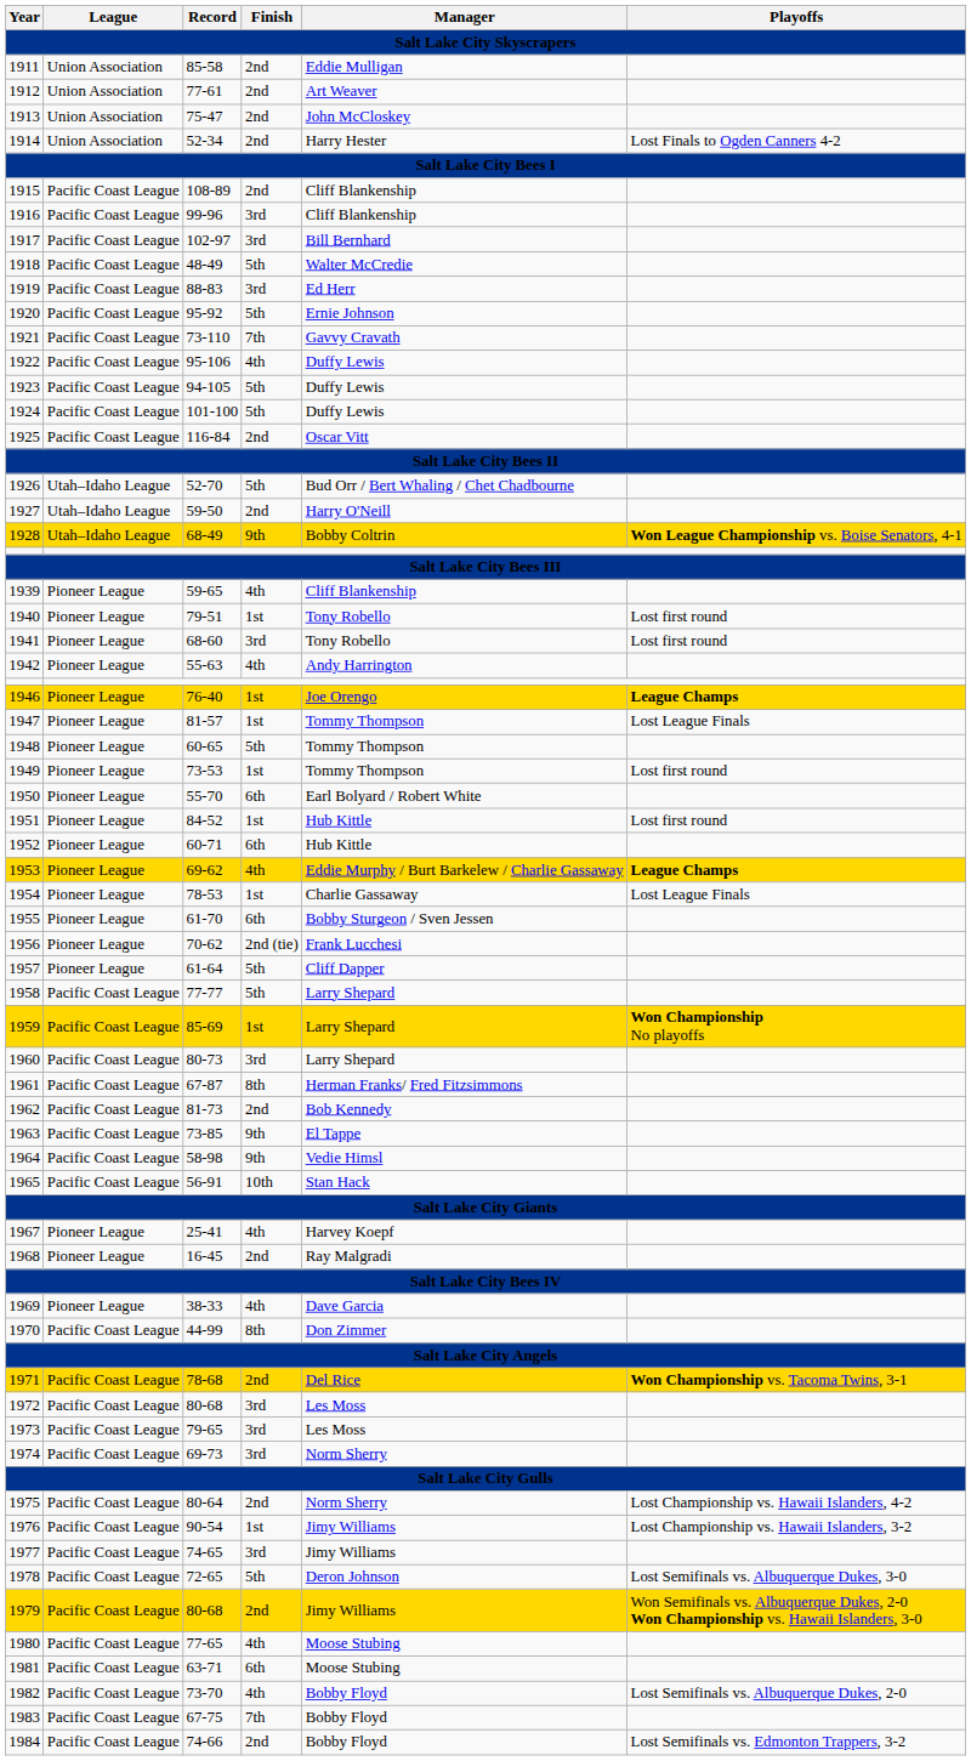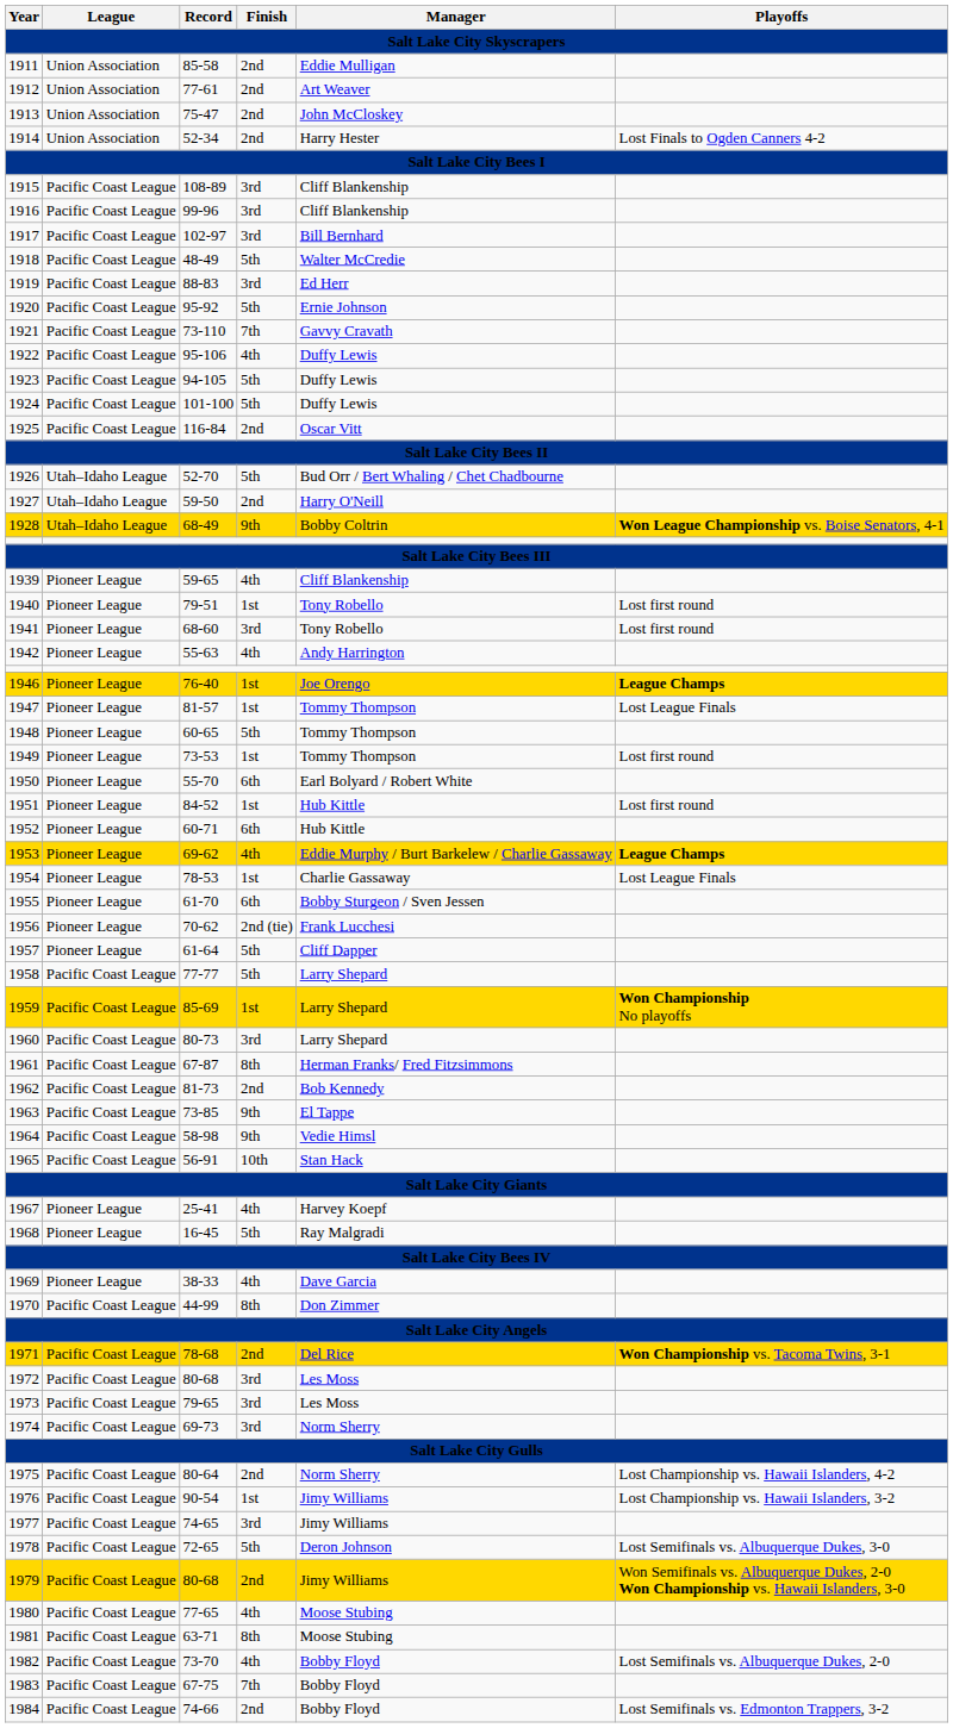 <table class="wikitable">
 <tr>
 <th>Year</th>
 <th>League</th>
 <th>Record</th>
 <th>Finish</th>
 <th>Manager</th>
 <th>Playoffs</th>
 </tr>
 <tr>
 <td align="center" colspan="6" style="background: #00338D;"><strong><span>Salt Lake City Skyscrapers</span></strong></td>
 </tr>
 <tr>
 <td>1911</td>
 <td>Union Association</td>
 <td>85-58</td>
 <td>2nd</td>
 <td><a href='#'>Eddie Mulligan</a></td>
 <td></td>
 </tr>
 <tr>
 <td>1912</td>
 <td>Union Association</td>
 <td>77-61</td>
 <td>2nd</td>
 <td><a href='#'>Art Weaver</a></td>
 <td></td>
 </tr>
 <tr>
 <td>1913</td>
 <td>Union Association</td>
 <td>75-47</td>
 <td>2nd</td>
 <td><a href='#'>John McCloskey</a></td>
 <td></td>
 </tr>
 <tr>
 <td>1914</td>
 <td>Union Association</td>
 <td>52-34</td>
 <td>2nd</td>
 <td>Harry Hester</td>
 <td>Lost Finals to <a href='#'>Ogden Canners</a> 4-2</td>
 </tr>
 <tr>
 <td align="center" colspan="6" style="background: #00338D;"><strong><span>Salt Lake City Bees I</span></strong></td>
 </tr>
 <tr>
 <td>1915</td>
 <td>Pacific Coast League</td>
 <td>108-89</td>
-<td>2nd</td>
+<td>3rd</td>
 <td>Cliff Blankenship</td>
 <td></td>
 </tr>
 <tr>
 <td>1916</td>
 <td>Pacific Coast League</td>
 <td>99-96</td>
 <td>3rd</td>
 <td>Cliff Blankenship</td>
 <td></td>
 </tr>
 <tr>
 <td>1917</td>
 <td>Pacific Coast League</td>
 <td>102-97</td>
 <td>3rd</td>
 <td><a href='#'>Bill Bernhard</a></td>
 <td></td>
 </tr>
 <tr>
 <td>1918</td>
 <td>Pacific Coast League</td>
 <td>48-49</td>
 <td>5th</td>
 <td><a href='#'>Walter McCredie</a></td>
 <td></td>
 </tr>
 <tr>
 <td>1919</td>
 <td>Pacific Coast League</td>
 <td>88-83</td>
 <td>3rd</td>
 <td><a href='#'>Ed Herr</a></td>
 <td></td>
 </tr>
 <tr>
 <td>1920</td>
 <td>Pacific Coast League</td>
 <td>95-92</td>
 <td>5th</td>
 <td><a href='#'>Ernie Johnson</a></td>
 <td></td>
 </tr>
 <tr>
 <td>1921</td>
 <td>Pacific Coast League</td>
 <td>73-110</td>
 <td>7th</td>
 <td><a href='#'>Gavvy Cravath</a></td>
 <td></td>
 </tr>
 <tr>
 <td>1922</td>
 <td>Pacific Coast League</td>
 <td>95-106</td>
 <td>4th</td>
 <td><a href='#'>Duffy Lewis</a></td>
 <td></td>
 </tr>
 <tr>
 <td>1923</td>
 <td>Pacific Coast League</td>
 <td>94-105</td>
 <td>5th</td>
 <td>Duffy Lewis</td>
 <td></td>
 </tr>
 <tr>
 <td>1924</td>
 <td>Pacific Coast League</td>
 <td>101-100</td>
 <td>5th</td>
 <td>Duffy Lewis</td>
 <td></td>
 </tr>
 <tr>
 <td>1925</td>
 <td>Pacific Coast League</td>
 <td>116-84</td>
 <td>2nd</td>
 <td><a href='#'>Oscar Vitt</a></td>
 <td></td>
 </tr>
 <tr>
 <td align="center" colspan="6" style="background: #00338D;"><strong><span>Salt Lake City Bees II</span></strong></td>
 </tr>
 <tr>
 <td>1926</td>
 <td>Utah–Idaho League</td>
 <td>52-70</td>
 <td>5th</td>
 <td>Bud Orr / <a href='#'>Bert Whaling</a> / <a href='#'>Chet Chadbourne</a></td>
 <td></td>
 </tr>
 <tr>
 <td>1927</td>
 <td>Utah–Idaho League</td>
 <td>59-50</td>
 <td>2nd</td>
 <td><a href='#'>Harry O'Neill</a></td>
 <td></td>
 </tr>
 <tr bgcolor="#FFD800">
 <td>1928</td>
 <td>Utah–Idaho League</td>
 <td>68-49</td>
 <td>9th</td>
 <td>Bobby Coltrin</td>
 <td><strong>Won League Championship</strong> vs. <a href='#'>Boise Senators</a>, 4-1</td>
 </tr>
 <tr>
 <td></td>
 </tr>
 <tr>
 <td align="center" colspan="6" style="background: #00338D;"><strong><span>Salt Lake City Bees III</span></strong></td>
 </tr>
 <tr>
 <td>1939</td>
 <td>Pioneer League</td>
 <td>59-65</td>
 <td>4th</td>
 <td><a href='#'>Cliff Blankenship</a></td>
 <td></td>
 </tr>
 <tr>
 <td>1940</td>
 <td>Pioneer League</td>
 <td>79-51</td>
 <td>1st</td>
 <td><a href='#'>Tony Robello</a></td>
 <td>Lost first round</td>
 </tr>
 <tr>
 <td>1941</td>
 <td>Pioneer League</td>
 <td>68-60</td>
 <td>3rd</td>
 <td>Tony Robello</td>
 <td>Lost first round</td>
 </tr>
 <tr>
 <td>1942</td>
 <td>Pioneer League</td>
 <td>55-63</td>
 <td>4th</td>
 <td><a href='#'>Andy Harrington</a></td>
 <td></td>
 </tr>
 <tr>
 <td></td>
 </tr>
 <tr bgcolor="#FFD800">
 <td>1946</td>
 <td>Pioneer League</td>
 <td>76-40</td>
 <td>1st</td>
 <td><a href='#'>Joe Orengo</a></td>
 <td><strong>League Champs</strong></td>
 </tr>
 <tr>
 <td>1947</td>
 <td>Pioneer League</td>
 <td>81-57</td>
 <td>1st</td>
 <td><a href='#'>Tommy Thompson</a></td>
 <td>Lost League Finals</td>
 </tr>
 <tr>
 <td>1948</td>
 <td>Pioneer League</td>
 <td>60-65</td>
 <td>5th</td>
 <td>Tommy Thompson</td>
 <td></td>
 </tr>
 <tr>
 <td>1949</td>
 <td>Pioneer League</td>
 <td>73-53</td>
 <td>1st</td>
 <td>Tommy Thompson</td>
 <td>Lost first round</td>
 </tr>
 <tr>
 <td>1950</td>
 <td>Pioneer League</td>
 <td>55-70</td>
 <td>6th</td>
 <td>Earl Bolyard / Robert White</td>
 <td></td>
 </tr>
 <tr>
 <td>1951</td>
 <td>Pioneer League</td>
 <td>84-52</td>
 <td>1st</td>
 <td><a href='#'>Hub Kittle</a></td>
 <td>Lost first round</td>
 </tr>
 <tr>
 <td>1952</td>
 <td>Pioneer League</td>
 <td>60-71</td>
 <td>6th</td>
 <td>Hub Kittle</td>
 <td></td>
 </tr>
 <tr bgcolor="#FFD800">
 <td>1953</td>
 <td>Pioneer League</td>
 <td>69-62</td>
 <td>4th</td>
 <td><a href='#'>Eddie Murphy</a> / Burt Barkelew / <a href='#'>Charlie Gassaway</a></td>
 <td><strong>League Champs</strong></td>
 </tr>
 <tr>
 <td>1954</td>
 <td>Pioneer League</td>
 <td>78-53</td>
 <td>1st</td>
 <td>Charlie Gassaway</td>
 <td>Lost League Finals</td>
 </tr>
 <tr>
 <td>1955</td>
 <td>Pioneer League</td>
 <td>61-70</td>
 <td>6th</td>
 <td><a href='#'>Bobby Sturgeon</a> / Sven Jessen</td>
 <td></td>
 </tr>
 <tr>
 <td>1956</td>
 <td>Pioneer League</td>
 <td>70-62</td>
 <td>2nd (tie)</td>
 <td><a href='#'>Frank Lucchesi</a></td>
 <td></td>
 </tr>
 <tr>
 <td>1957</td>
 <td>Pioneer League</td>
 <td>61-64</td>
 <td>5th</td>
 <td><a href='#'>Cliff Dapper</a></td>
 <td></td>
 </tr>
 <tr>
 <td>1958</td>
 <td>Pacific Coast League</td>
 <td>77-77</td>
 <td>5th</td>
 <td><a href='#'>Larry Shepard</a></td>
 <td></td>
 </tr>
 <tr bgcolor="#FFD800">
 <td>1959</td>
 <td>Pacific Coast League</td>
 <td>85-69</td>
 <td>1st</td>
 <td>Larry Shepard</td>
 <td><strong>Won Championship</strong><br>No playoffs</td>
 </tr>
 <tr>
 <td>1960</td>
 <td>Pacific Coast League</td>
 <td>80-73</td>
 <td>3rd</td>
 <td>Larry Shepard</td>
 <td></td>
 </tr>
 <tr>
 <td>1961</td>
 <td>Pacific Coast League</td>
 <td>67-87</td>
 <td>8th</td>
 <td><a href='#'>Herman Franks</a>/ <a href='#'>Fred Fitzsimmons</a></td>
 <td></td>
 </tr>
 <tr>
 <td>1962</td>
 <td>Pacific Coast League</td>
 <td>81-73</td>
 <td>2nd</td>
 <td><a href='#'>Bob Kennedy</a></td>
 <td></td>
 </tr>
 <tr>
 <td>1963</td>
 <td>Pacific Coast League</td>
 <td>73-85</td>
 <td>9th</td>
 <td><a href='#'>El Tappe</a></td>
 <td></td>
 </tr>
 <tr>
 <td>1964</td>
 <td>Pacific Coast League</td>
 <td>58-98</td>
 <td>9th</td>
 <td><a href='#'>Vedie Himsl</a></td>
 <td></td>
 </tr>
 <tr>
 <td>1965</td>
 <td>Pacific Coast League</td>
 <td>56-91</td>
 <td>10th</td>
 <td><a href='#'>Stan Hack</a></td>
 <td></td>
 </tr>
 <tr>
 <td align="center" colspan="6" style="background: #00338D;"><strong><span>Salt Lake City Giants</span></strong></td>
 </tr>
 <tr>
 <td>1967</td>
 <td>Pioneer League</td>
 <td>25-41</td>
 <td>4th</td>
 <td>Harvey Koepf</td>
 <td></td>
 </tr>
 <tr>
 <td>1968</td>
 <td>Pioneer League</td>
 <td>16-45</td>
-<td>2nd</td>
+<td>5th</td>
 <td>Ray Malgradi</td>
 <td></td>
 </tr>
 <tr>
 <td align="center" colspan="6" style="background: #00338D;"><strong><span>Salt Lake City Bees IV</span></strong></td>
 </tr>
 <tr>
 <td>1969</td>
 <td>Pioneer League</td>
 <td>38-33</td>
 <td>4th</td>
 <td><a href='#'>Dave Garcia</a></td>
 <td></td>
 </tr>
 <tr>
 <td>1970</td>
 <td>Pacific Coast League</td>
 <td>44-99</td>
 <td>8th</td>
 <td><a href='#'>Don Zimmer</a></td>
 <td></td>
 </tr>
 <tr>
 <td align="center" colspan="6" style="background: #00338D;"><strong><span>Salt Lake City Angels</span></strong></td>
 </tr>
 <tr bgcolor="#FFD800">
 <td>1971</td>
 <td>Pacific Coast League</td>
 <td>78-68</td>
 <td>2nd</td>
 <td><a href='#'>Del Rice</a></td>
 <td><strong> Won Championship</strong> vs. <a href='#'>Tacoma Twins</a>, 3-1</td>
 </tr>
 <tr>
 <td>1972</td>
 <td>Pacific Coast League</td>
 <td>80-68</td>
 <td>3rd</td>
 <td><a href='#'>Les Moss</a></td>
 <td></td>
 </tr>
 <tr>
 <td>1973</td>
 <td>Pacific Coast League</td>
 <td>79-65</td>
 <td>3rd</td>
 <td>Les Moss</td>
 <td></td>
 </tr>
 <tr>
 <td>1974</td>
 <td>Pacific Coast League</td>
 <td>69-73</td>
 <td>3rd</td>
 <td><a href='#'>Norm Sherry</a></td>
 <td></td>
 </tr>
 <tr>
 <td align="center" colspan="6" style="background: #00338D;"><strong><span>Salt Lake City Gulls</span></strong></td>
 </tr>
 <tr>
 <td>1975</td>
 <td>Pacific Coast League</td>
 <td>80-64</td>
 <td>2nd</td>
 <td><a href='#'>Norm Sherry</a></td>
 <td>Lost Championship vs. <a href='#'>Hawaii Islanders</a>, 4-2</td>
 </tr>
 <tr>
 <td>1976</td>
 <td>Pacific Coast League</td>
 <td>90-54</td>
 <td>1st</td>
 <td><a href='#'>Jimy Williams</a></td>
 <td>Lost Championship vs. <a href='#'>Hawaii Islanders</a>, 3-2</td>
 </tr>
 <tr>
 <td>1977</td>
 <td>Pacific Coast League</td>
 <td>74-65</td>
 <td>3rd</td>
 <td>Jimy Williams</td>
 <td></td>
 </tr>
 <tr>
 <td>1978</td>
 <td>Pacific Coast League</td>
 <td>72-65</td>
 <td>5th</td>
 <td><a href='#'>Deron Johnson</a></td>
 <td>Lost Semifinals vs. <a href='#'>Albuquerque Dukes</a>, 3-0</td>
 </tr>
 <tr bgcolor="#FFD800">
 <td>1979</td>
 <td>Pacific Coast League</td>
 <td>80-68</td>
 <td>2nd</td>
 <td>Jimy Williams</td>
 <td>Won Semifinals vs. <a href='#'>Albuquerque Dukes</a>, 2-0<br><strong>Won Championship</strong> vs. <a href='#'>Hawaii Islanders</a>, 3-0</td>
 </tr>
 <tr>
 <td>1980</td>
 <td>Pacific Coast League</td>
 <td>77-65</td>
 <td>4th</td>
 <td><a href='#'>Moose Stubing</a></td>
 <td></td>
 </tr>
 <tr>
 <td>1981</td>
 <td>Pacific Coast League</td>
 <td>63-71</td>
-<td>6th</td>
+<td>8th</td>
 <td>Moose Stubing</td>
 <td></td>
 </tr>
 <tr>
 <td>1982</td>
 <td>Pacific Coast League</td>
 <td>73-70</td>
 <td>4th</td>
 <td><a href='#'>Bobby Floyd</a></td>
 <td>Lost Semifinals vs. <a href='#'>Albuquerque Dukes</a>, 2-0</td>
 </tr>
 <tr>
 <td>1983</td>
 <td>Pacific Coast League</td>
 <td>67-75</td>
 <td>7th</td>
 <td>Bobby Floyd</td>
 <td></td>
 </tr>
 <tr>
 <td>1984</td>
 <td>Pacific Coast League</td>
 <td>74-66</td>
 <td>2nd</td>
 <td>Bobby Floyd</td>
 <td>Lost Semifinals vs. <a href='#'>Edmonton Trappers</a>, 3-2</td>
 </tr>
 </table>
